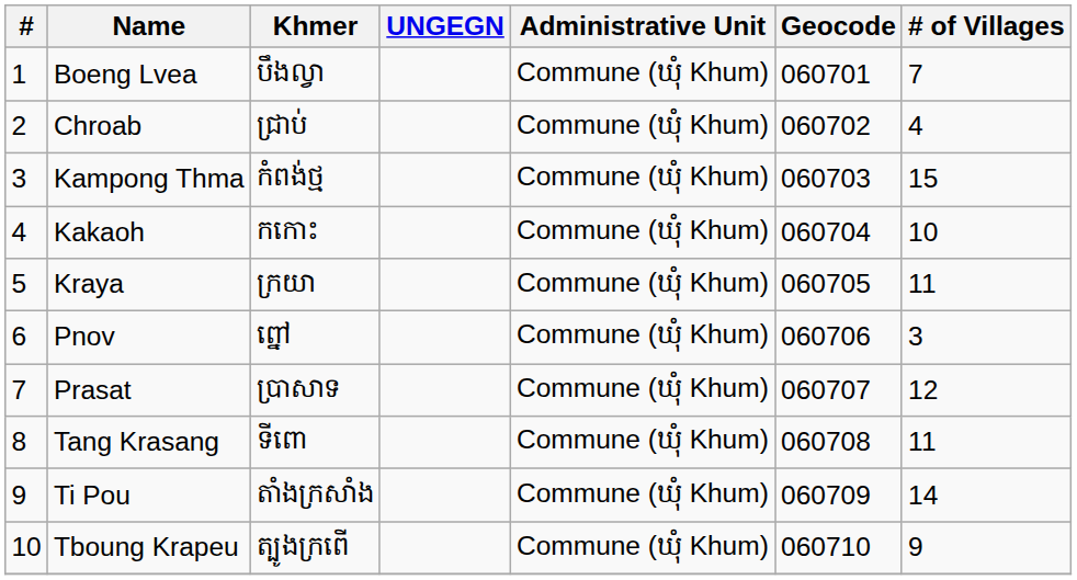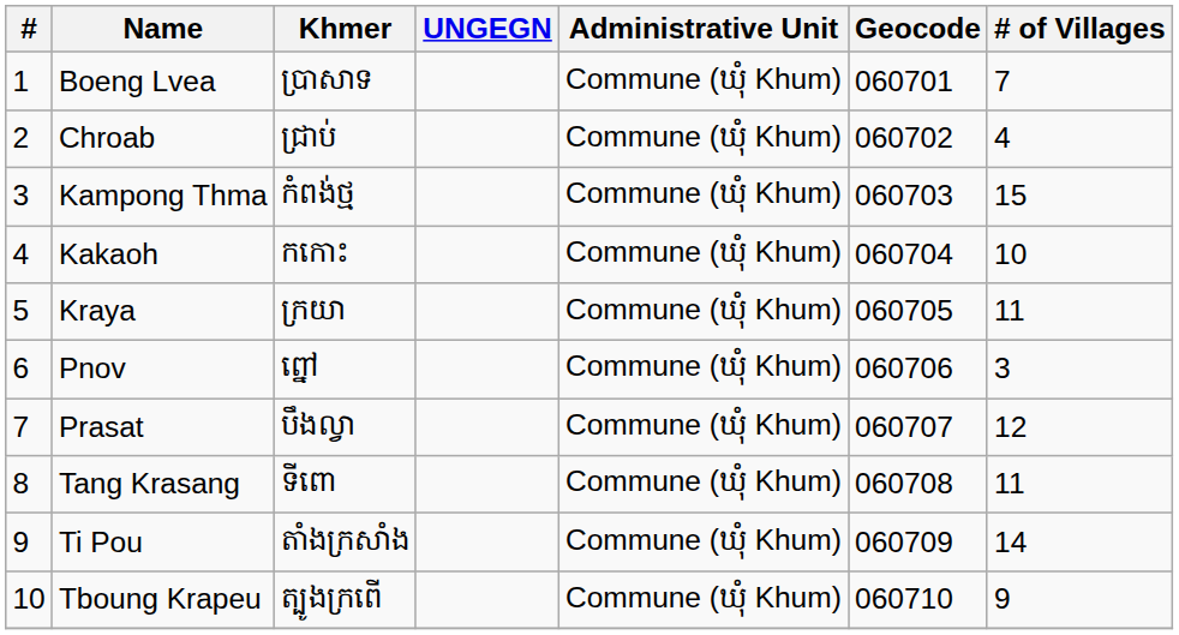 <table class="wikitable sortable">
 <tr>
 <th>#</th>
 <th>Name</th>
 <th>Khmer</th>
 <th><a href='#'>UNGEGN</a></th>
 <th>Administrative Unit</th>
 <th>Geocode</th>
 <th># of Villages</th>
 </tr>
 <tr>
 <td>1</td>
 <td>Boeng Lvea</td>
-<td>បឹងល្វា</td>
+<td>ប្រាសាទ</td>
 <td></td>
 <td>Commune (ឃុំ Khum)</td>
 <td>060701</td>
 <td>7</td>
 </tr>
 <tr>
 <td>2</td>
 <td>Chroab</td>
 <td>ជ្រាប់</td>
 <td></td>
 <td>Commune (ឃុំ Khum)</td>
 <td>060702</td>
 <td>4</td>
 </tr>
 <tr>
 <td>3</td>
 <td>Kampong Thma</td>
 <td>កំពង់ថ្ម</td>
 <td></td>
 <td>Commune (ឃុំ Khum)</td>
 <td>060703</td>
 <td>15</td>
 </tr>
 <tr>
 <td>4</td>
 <td>Kakaoh</td>
 <td>កកោះ</td>
 <td></td>
 <td>Commune (ឃុំ Khum)</td>
 <td>060704</td>
 <td>10</td>
 </tr>
 <tr>
 <td>5</td>
 <td>Kraya</td>
 <td>ក្រយា</td>
 <td></td>
 <td>Commune (ឃុំ Khum)</td>
 <td>060705</td>
 <td>11</td>
 </tr>
 <tr>
 <td>6</td>
 <td>Pnov</td>
 <td>ព្នៅ</td>
 <td></td>
 <td>Commune (ឃុំ Khum)</td>
 <td>060706</td>
 <td>3</td>
 </tr>
 <tr>
 <td>7</td>
 <td>Prasat</td>
-<td>ប្រាសាទ</td>
+<td>បឹងល្វា</td>
 <td></td>
 <td>Commune (ឃុំ Khum)</td>
 <td>060707</td>
 <td>12</td>
 </tr>
 <tr>
 <td>8</td>
 <td>Tang Krasang</td>
 <td>ទីពោ</td>
 <td></td>
 <td>Commune (ឃុំ Khum)</td>
 <td>060708</td>
 <td>11</td>
 </tr>
 <tr>
 <td>9</td>
 <td>Ti Pou</td>
 <td>តាំងក្រសាំង</td>
 <td></td>
 <td>Commune (ឃុំ Khum)</td>
 <td>060709</td>
 <td>14</td>
 </tr>
 <tr>
 <td>10</td>
 <td>Tboung Krapeu</td>
 <td>ត្បូងក្រពើ</td>
 <td></td>
 <td>Commune (ឃុំ Khum)</td>
 <td>060710</td>
 <td>9</td>
 </tr>
 <tr>
 </tr>
 </table>
